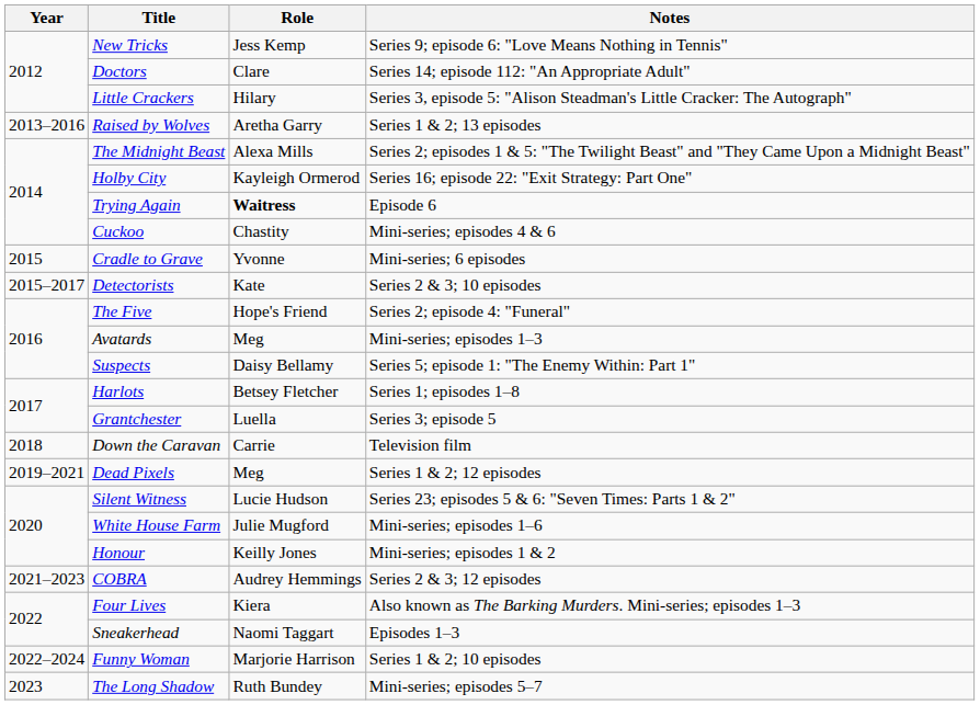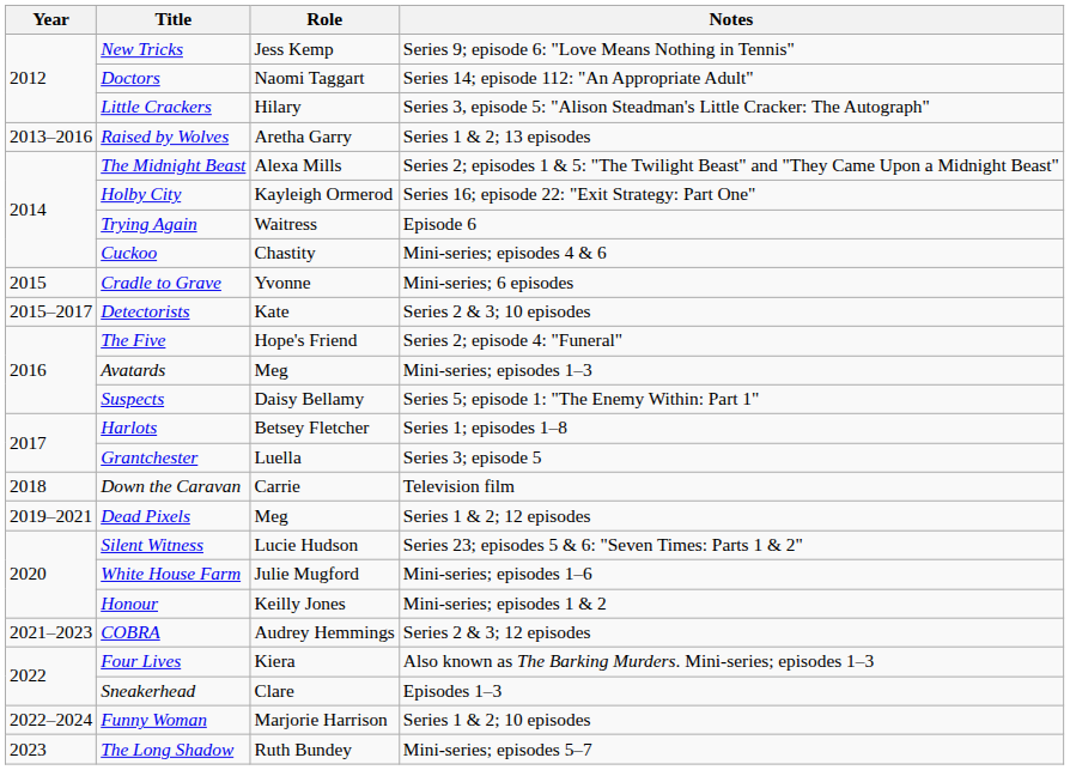 <table class="wikitable">
 <tr>
 <th>Year</th>
 <th>Title</th>
 <th>Role</th>
 <th>Notes</th>
 </tr>
 <tr>
 <td rowspan="3">2012</td>
 <td><em><a href='#'>New Tricks</a></em></td>
 <td>Jess Kemp</td>
 <td>Series 9; episode 6: "Love Means Nothing in Tennis"</td>
 </tr>
 <tr>
 <td><em><a href='#'>Doctors</a></em></td>
-<td>Clare</td>
+<td>Naomi Taggart</td>
 <td>Series 14; episode 112: "An Appropriate Adult"</td>
 </tr>
 <tr>
 <td><em><a href='#'>Little Crackers</a></em></td>
 <td>Hilary</td>
 <td>Series 3, episode 5: "Alison Steadman's Little Cracker: The Autograph"</td>
 </tr>
 <tr>
 <td>2013–2016</td>
 <td><em><a href='#'>Raised by Wolves</a></em> </td>
 <td>Aretha Garry</td>
 <td>Series 1 & 2; 13 episodes</td>
 </tr>
 <tr>
 <td rowspan="4">2014</td>
 <td><em><a href='#'>The Midnight Beast</a></em></td>
 <td>Alexa Mills</td>
 <td>Series 2; episodes 1 & 5: "The Twilight Beast" and "They Came Upon a Midnight Beast"</td>
 </tr>
 <tr>
 <td><em><a href='#'>Holby City</a></em></td>
 <td>Kayleigh Ormerod</td>
 <td>Series 16; episode 22: "Exit Strategy: Part One"</td>
 </tr>
 <tr>
 <td><em><a href='#'>Trying Again</a></em></td>
-<td><strong>Waitress</strong></td>
+<td>Waitress</td>
 <td>Episode 6</td>
 </tr>
 <tr>
 <td><em><a href='#'>Cuckoo</a></em></td>
 <td>Chastity</td>
 <td>Mini-series; episodes 4 & 6</td>
 </tr>
 <tr>
 <td>2015</td>
 <td><em><a href='#'>Cradle to Grave</a></em> </td>
 <td>Yvonne</td>
 <td>Mini-series; 6 episodes</td>
 </tr>
 <tr>
 <td>2015–2017</td>
 <td><em><a href='#'>Detectorists</a></em></td>
 <td>Kate</td>
 <td>Series 2 & 3; 10 episodes</td>
 </tr>
 <tr>
 <td rowspan="3">2016</td>
 <td><em><a href='#'>The Five</a></em></td>
 <td>Hope's Friend</td>
 <td>Series 2; episode 4: "Funeral"</td>
 </tr>
 <tr>
 <td><em>Avatards</em></td>
 <td>Meg</td>
 <td>Mini-series; episodes 1–3</td>
 </tr>
 <tr>
 <td><em><a href='#'>Suspects</a></em></td>
 <td>Daisy Bellamy</td>
 <td>Series 5; episode 1: "The Enemy Within: Part 1"</td>
 </tr>
 <tr>
 <td rowspan="2">2017</td>
 <td><em><a href='#'>Harlots</a></em></td>
 <td>Betsey Fletcher</td>
 <td>Series 1; episodes 1–8</td>
 </tr>
 <tr>
 <td><em><a href='#'>Grantchester</a></em></td>
 <td>Luella</td>
 <td>Series 3; episode 5</td>
 </tr>
 <tr>
 <td>2018</td>
 <td><em>Down the Caravan</em></td>
 <td>Carrie</td>
 <td>Television film</td>
 </tr>
 <tr>
 <td>2019–2021</td>
 <td><em><a href='#'>Dead Pixels</a></em> </td>
 <td>Meg</td>
 <td>Series 1 & 2; 12 episodes</td>
 </tr>
 <tr>
 <td rowspan="3">2020</td>
 <td><em><a href='#'>Silent Witness</a></em></td>
 <td>Lucie Hudson</td>
 <td>Series 23; episodes 5 & 6: "Seven Times: Parts 1 & 2"</td>
 </tr>
 <tr>
 <td><em><a href='#'>White House Farm</a></em></td>
 <td>Julie Mugford</td>
 <td>Mini-series; episodes 1–6</td>
 </tr>
 <tr>
 <td><a href='#'><em>Honour</em></a></td>
 <td>Keilly Jones</td>
 <td>Mini-series; episodes 1 & 2</td>
 </tr>
 <tr>
 <td>2021–2023</td>
 <td><em><a href='#'>COBRA</a></em></td>
 <td>Audrey Hemmings</td>
 <td>Series 2 & 3; 12 episodes</td>
 </tr>
 <tr>
 <td rowspan="2">2022</td>
 <td><em><a href='#'>Four Lives</a></em></td>
 <td>Kiera</td>
 <td>Also known as <em>The Barking Murders</em>. Mini-series; episodes 1–3</td>
 </tr>
 <tr>
 <td><em>Sneakerhead</em></td>
-<td>Naomi Taggart</td>
+<td>Clare</td>
 <td>Episodes 1–3</td>
 </tr>
 <tr>
 <td>2022–2024</td>
 <td><em><a href='#'>Funny Woman</a></em></td>
 <td>Marjorie Harrison</td>
 <td>Series 1 & 2; 10 episodes</td>
 </tr>
 <tr>
 <td>2023</td>
 <td><em><a href='#'>The Long Shadow</a></em></td>
 <td>Ruth Bundey</td>
 <td>Mini-series; episodes 5–7</td>
 </tr>
 </table>
